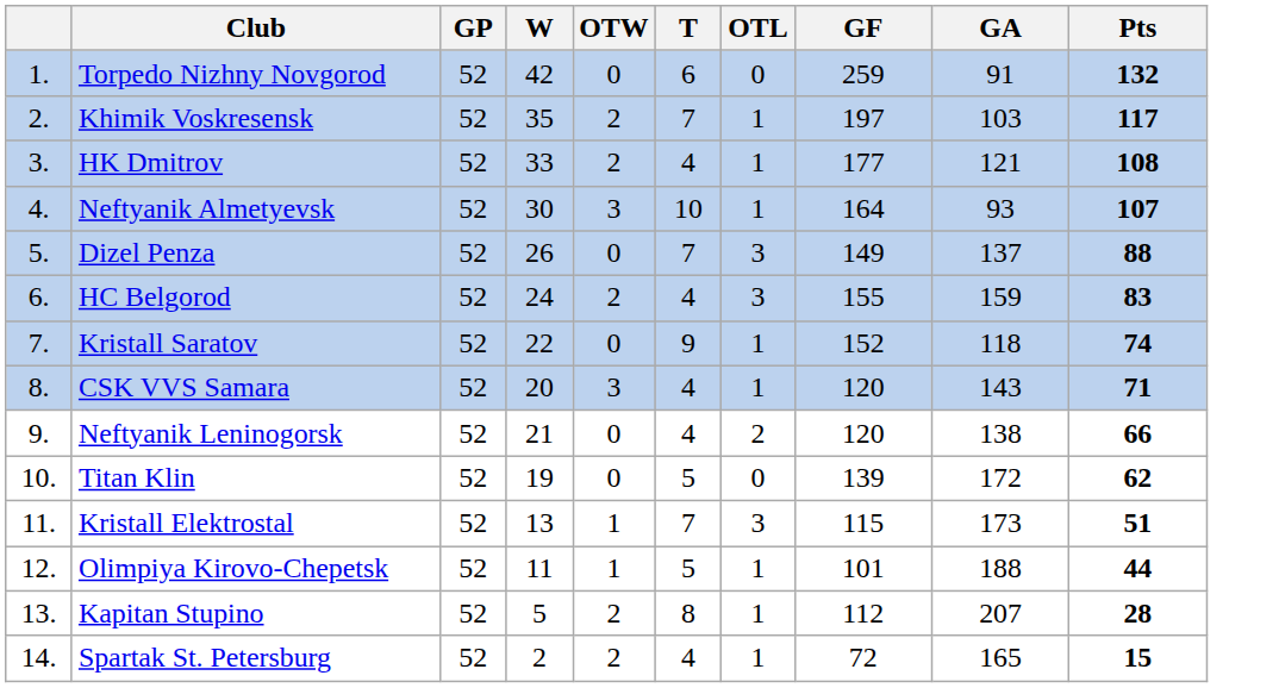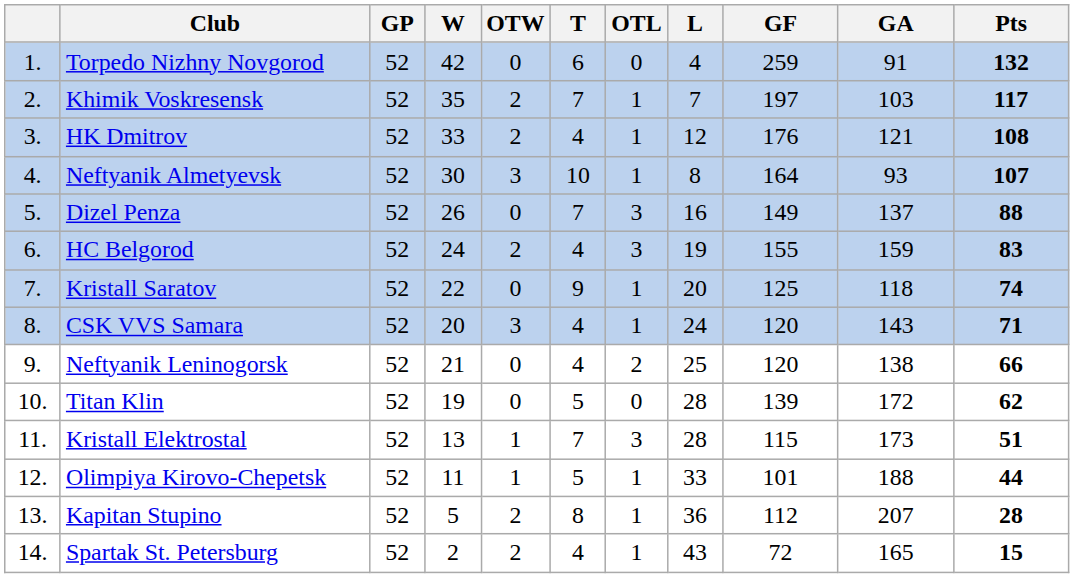 <table class="wikitable">
 <tr>
 <th width="30"></th>
 <th width="200">Club</th>
 <th width="30">GP</th>
 <th width="30">W</th>
 <th width="30">OTW</th>
 <th width="30">T</th>
 <th width="30">OTL</th>
+<th width="30">L</th>
 <th width="70">GF</th>
 <th width="70">GA</th>
 <th width="70">Pts</th>
 </tr>
 <tr bgcolor="#BCD2EE" align="center">
 <td>1.</td>
 <td align="left"><a href='#'>Torpedo Nizhny Novgorod</a></td>
 <td>52</td>
 <td>42</td>
 <td>0</td>
 <td>6</td>
 <td>0</td>
+<td>4</td>
 <td>259</td>
 <td>91</td>
 <td><strong>132</strong></td>
 </tr>
 <tr bgcolor="#BCD2EE" align="center">
 <td>2.</td>
 <td align="left"><a href='#'>Khimik Voskresensk</a></td>
 <td>52</td>
 <td>35</td>
 <td>2</td>
 <td>7</td>
 <td>1</td>
+<td>7</td>
 <td>197</td>
 <td>103</td>
 <td><strong>117</strong></td>
 </tr>
 <tr bgcolor="#BCD2EE" align="center">
 <td>3.</td>
 <td align="left"><a href='#'>HK Dmitrov</a></td>
 <td>52</td>
 <td>33</td>
 <td>2</td>
 <td>4</td>
 <td>1</td>
-<td>177</td>
+<td>12</td>
+<td>176</td>
 <td>121</td>
 <td><strong>108</strong></td>
 </tr>
 <tr bgcolor="#BCD2EE" align="center">
 <td>4.</td>
 <td align="left"><a href='#'>Neftyanik Almetyevsk</a></td>
 <td>52</td>
 <td>30</td>
 <td>3</td>
 <td>10</td>
 <td>1</td>
+<td>8</td>
 <td>164</td>
 <td>93</td>
 <td><strong>107</strong></td>
 </tr>
 <tr bgcolor="#BCD2EE" align="center">
 <td>5.</td>
 <td align="left"><a href='#'>Dizel Penza</a></td>
 <td>52</td>
 <td>26</td>
 <td>0</td>
 <td>7</td>
 <td>3</td>
+<td>16</td>
 <td>149</td>
 <td>137</td>
 <td><strong>88</strong></td>
 </tr>
 <tr bgcolor="#BCD2EE" align="center">
 <td>6.</td>
 <td align="left"><a href='#'>HC Belgorod</a></td>
 <td>52</td>
 <td>24</td>
 <td>2</td>
 <td>4</td>
 <td>3</td>
+<td>19</td>
 <td>155</td>
 <td>159</td>
 <td><strong>83</strong></td>
 </tr>
 <tr bgcolor="#BCD2EE" align="center">
 <td>7.</td>
 <td align="left"><a href='#'>Kristall Saratov</a></td>
 <td>52</td>
 <td>22</td>
 <td>0</td>
 <td>9</td>
 <td>1</td>
-<td>152</td>
+<td>20</td>
+<td>125</td>
 <td>118</td>
 <td><strong>74</strong></td>
 </tr>
 <tr bgcolor="#BCD2EE" align="center">
 <td>8.</td>
 <td align="left"><a href='#'>CSK VVS Samara</a></td>
 <td>52</td>
 <td>20</td>
 <td>3</td>
 <td>4</td>
 <td>1</td>
+<td>24</td>
 <td>120</td>
 <td>143</td>
 <td><strong>71</strong></td>
 </tr>
 <tr bgcolor="#FFFFFF" align="center">
 <td>9.</td>
 <td align="left"><a href='#'>Neftyanik Leninogorsk</a></td>
 <td>52</td>
 <td>21</td>
 <td>0</td>
 <td>4</td>
 <td>2</td>
+<td>25</td>
 <td>120</td>
 <td>138</td>
 <td><strong>66</strong></td>
 </tr>
 <tr bgcolor="#FFFFFF" align="center">
 <td>10.</td>
 <td align="left"><a href='#'>Titan Klin</a></td>
 <td>52</td>
 <td>19</td>
 <td>0</td>
 <td>5</td>
 <td>0</td>
+<td>28</td>
 <td>139</td>
 <td>172</td>
 <td><strong>62</strong></td>
 </tr>
 <tr bgcolor="#FFFFFF" align="center">
 <td>11.</td>
 <td align="left"><a href='#'>Kristall Elektrostal</a></td>
 <td>52</td>
 <td>13</td>
 <td>1</td>
 <td>7</td>
 <td>3</td>
+<td>28</td>
 <td>115</td>
 <td>173</td>
 <td><strong>51</strong></td>
 </tr>
 <tr bgcolor="#FFFFFF" align="center">
 <td>12.</td>
 <td align="left"><a href='#'>Olimpiya Kirovo-Chepetsk</a></td>
 <td>52</td>
 <td>11</td>
 <td>1</td>
 <td>5</td>
 <td>1</td>
+<td>33</td>
 <td>101</td>
 <td>188</td>
 <td><strong>44</strong></td>
 </tr>
 <tr bgcolor="#FFFFFF" align="center">
 <td>13.</td>
 <td align="left"><a href='#'>Kapitan Stupino</a></td>
 <td>52</td>
 <td>5</td>
 <td>2</td>
 <td>8</td>
 <td>1</td>
+<td>36</td>
 <td>112</td>
 <td>207</td>
 <td><strong>28</strong></td>
 </tr>
 <tr bgcolor="#FFFFFF" align="center">
 <td>14.</td>
 <td align="left"><a href='#'>Spartak St. Petersburg</a></td>
 <td>52</td>
 <td>2</td>
 <td>2</td>
 <td>4</td>
 <td>1</td>
+<td>43</td>
 <td>72</td>
 <td>165</td>
 <td><strong>15</strong></td>
 </tr>
 </table>
